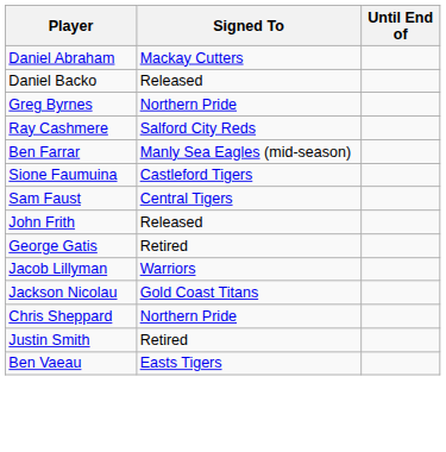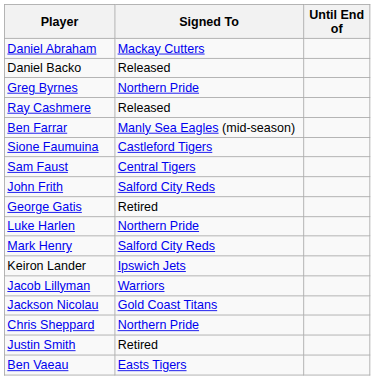 <table class="wikitable" style="font-size:90%">
 <tr style="background:#efefef;">
 <th style="width:120px;">Player</th>
 <th style="width:210px;">Signed To</th>
 <th style="width:70px;">Until End of</th>
 </tr>
 <tr>
 <td><a href='#'>Daniel Abraham</a></td>
 <td> <a href='#'>Mackay Cutters</a></td>
 <td></td>
 </tr>
 <tr>
 <td>Daniel Backo</td>
 <td>Released</td>
 <td></td>
 </tr>
 <tr>
 <td><a href='#'>Greg Byrnes</a></td>
 <td> <a href='#'>Northern Pride</a></td>
 <td></td>
 </tr>
 <tr>
 <td><a href='#'>Ray Cashmere</a></td>
-<td> <a href='#'>Salford City Reds</a></td>
+<td>Released</td>
 <td></td>
 </tr>
 <tr>
 <td><a href='#'>Ben Farrar</a></td>
 <td> <a href='#'>Manly Sea Eagles</a> (mid-season)</td>
 <td></td>
 </tr>
 <tr>
 <td><a href='#'>Sione Faumuina</a></td>
 <td> <a href='#'>Castleford Tigers</a></td>
 <td></td>
 </tr>
 <tr>
 <td><a href='#'>Sam Faust</a></td>
 <td> <a href='#'>Central Tigers</a></td>
 <td></td>
 </tr>
 <tr>
 <td><a href='#'>John Frith</a></td>
-<td>Released</td>
+<td> <a href='#'>Salford City Reds</a></td>
 <td></td>
 </tr>
 <tr>
 <td><a href='#'>George Gatis</a></td>
 <td>Retired</td>
+<td></td>
+</tr>
+<tr>
+<td><a href='#'>Luke Harlen</a></td>
+<td> <a href='#'>Northern Pride</a></td>
+<td></td>
+</tr>
+<tr>
+<td><a href='#'>Mark Henry</a></td>
+<td> <a href='#'>Salford City Reds</a></td>
+<td></td>
+</tr>
+<tr>
+<td>Keiron Lander</td>
+<td> <a href='#'>Ipswich Jets</a></td>
 <td></td>
 </tr>
 <tr>
 <td><a href='#'>Jacob Lillyman</a></td>
 <td> <a href='#'>Warriors</a></td>
 <td></td>
 </tr>
 <tr>
 <td><a href='#'>Jackson Nicolau</a></td>
 <td> <a href='#'>Gold Coast Titans</a></td>
 <td></td>
 </tr>
 <tr>
 <td><a href='#'>Chris Sheppard</a></td>
 <td> <a href='#'>Northern Pride</a></td>
 <td></td>
 </tr>
 <tr>
 <td><a href='#'>Justin Smith</a></td>
 <td>Retired</td>
 <td></td>
 </tr>
 <tr>
 <td><a href='#'>Ben Vaeau</a></td>
 <td> <a href='#'>Easts Tigers</a></td>
 <td></td>
 </tr>
 </table>
